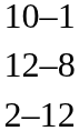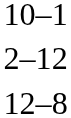 <table style="text-align:center">
 <tr>
 <th width=200></th>
 <th width=100></th>
 <th width=200></th>
 </tr>
 <tr>
 <td align=right><strong></strong></td>
 <td>10–1</td>
 <td align=left></td>
 </tr>
 <tr>
+<td align=right></td>
+<td>2–12</td>
+<td align=left><strong></strong></td>
+</tr>
+<tr>
 <td align=right><strong></strong></td>
 <td>12–8</td>
 <td align=left></td>
 </tr>
-<tr>
-<td align=right></td>
-<td>2–12</td>
-<td align=left><strong></strong></td>
-</tr>
 </table>
